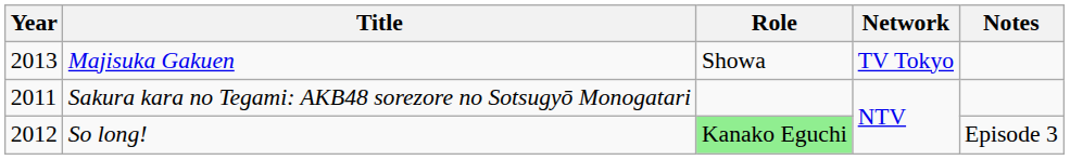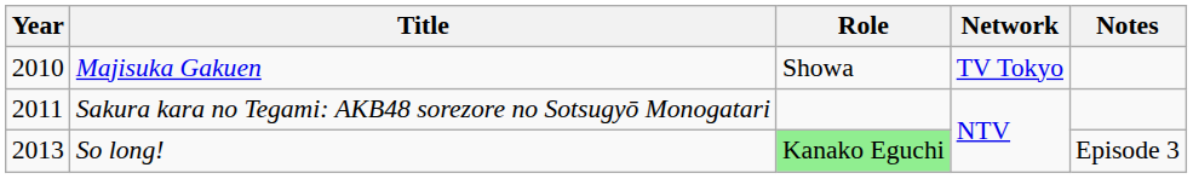 <table class="wikitable">
 <tr>
 <th>Year</th>
 <th>Title</th>
 <th>Role</th>
 <th>Network</th>
 <th>Notes</th>
 </tr>
 <tr>
-<td>2013</td>
+<td>2010</td>
 <td><em><a href='#'>Majisuka Gakuen</a></em></td>
 <td>Showa</td>
 <td><a href='#'>TV Tokyo</a></td>
 <td></td>
 </tr>
 <tr>
 <td>2011</td>
 <td><em>Sakura kara no Tegami: AKB48 sorezore no Sotsugyō Monogatari</em></td>
 <td></td>
 <td rowspan="2"><a href='#'>NTV</a></td>
 <td></td>
 </tr>
 <tr>
-<td>2012</td>
+<td>2013</td>
 <td><em>So long!</em></td>
 <td style="background: lightgreen;">Kanako Eguchi</td>
 <td>Episode 3</td>
 </tr>
 </table>
